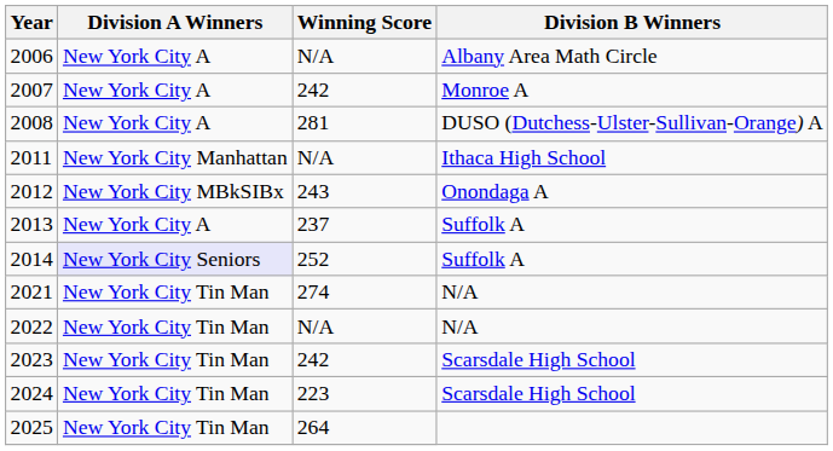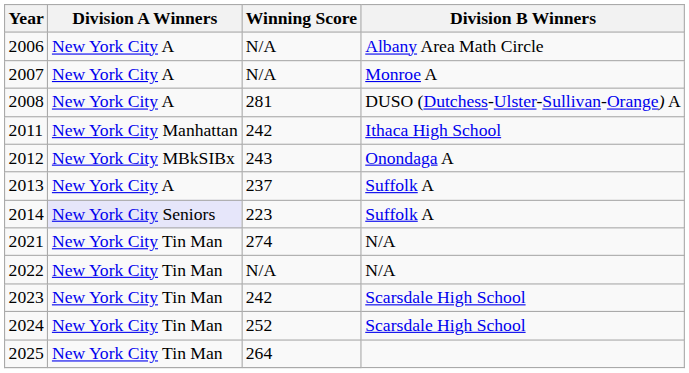 <table class="wikitable">
 <tr>
 <th>Year</th>
 <th>Division A Winners</th>
 <th>Winning Score</th>
 <th>Division B Winners</th>
 </tr>
 <tr>
 <td>2006</td>
 <td><a href='#'>New York City</a> A</td>
 <td>N/A</td>
 <td><a href='#'>Albany</a> Area Math Circle</td>
 </tr>
 <tr>
 <td>2007</td>
 <td><a href='#'>New York City</a> A</td>
-<td>242</td>
+<td>N/A</td>
 <td><a href='#'>Monroe</a> A</td>
 </tr>
 <tr>
 <td>2008</td>
 <td><a href='#'>New York City</a> A</td>
 <td>281</td>
 <td>DUSO (<a href='#'>Dutchess</a>-<a href='#'>Ulster</a>-<a href='#'>Sullivan</a>-<a href='#'>Orange</a><em>)</em> A</td>
 </tr>
 <tr>
 <td>2011</td>
 <td><a href='#'>New York City</a> Manhattan</td>
-<td>N/A</td>
+<td>242</td>
 <td><a href='#'>Ithaca High School</a></td>
 </tr>
 <tr>
 <td>2012</td>
 <td><a href='#'>New York City</a> MBkSIBx</td>
 <td>243</td>
 <td><a href='#'>Onondaga</a> A</td>
 </tr>
 <tr>
 <td>2013</td>
 <td><a href='#'>New York City</a> A</td>
 <td>237</td>
 <td><a href='#'>Suffolk</a> A</td>
 </tr>
 <tr>
 <td>2014</td>
 <td style="background: lavender;"><a href='#'>New York City</a> Seniors</td>
-<td>252</td>
+<td>223</td>
 <td><a href='#'>Suffolk</a> A</td>
 </tr>
 <tr>
 <td>2021</td>
 <td><a href='#'>New York City</a> Tin Man</td>
 <td>274</td>
 <td>N/A</td>
 </tr>
 <tr>
 <td>2022</td>
 <td><a href='#'>New York City</a> Tin Man</td>
 <td>N/A</td>
 <td>N/A</td>
 </tr>
 <tr>
 <td>2023</td>
 <td><a href='#'>New York City</a> Tin Man</td>
 <td>242</td>
 <td><a href='#'>Scarsdale High School</a></td>
 </tr>
 <tr>
 <td>2024</td>
 <td><a href='#'>New York City</a> Tin Man</td>
-<td>223</td>
+<td>252</td>
 <td><a href='#'>Scarsdale High School</a></td>
 </tr>
 <tr>
 <td>2025</td>
 <td><a href='#'>New York City</a> Tin Man</td>
 <td>264</td>
 </tr>
 <tr>
 </tr>
 </table>
